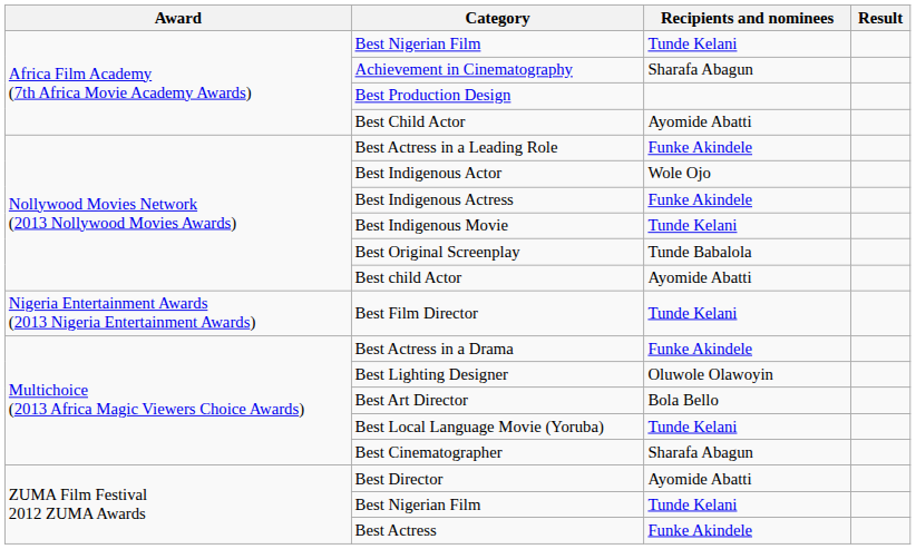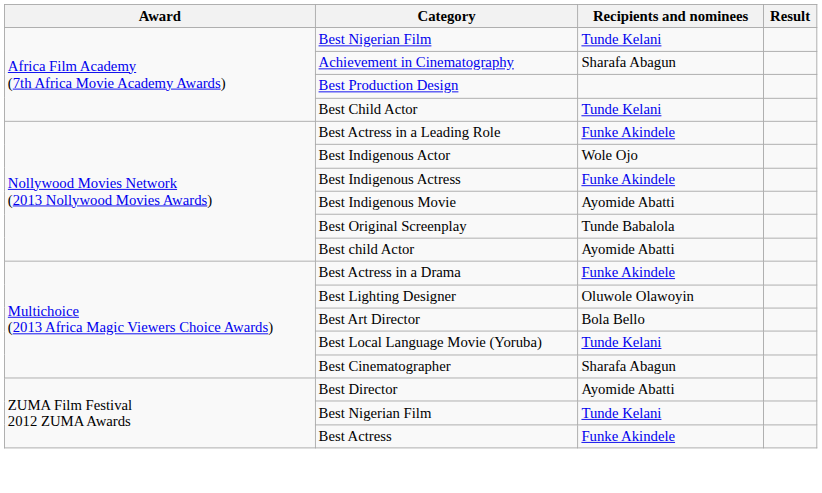 <table class="wikitable sortable" style="width:100%">
 <tr>
 <th>Award</th>
 <th>Category</th>
 <th>Recipients and nominees</th>
 <th>Result</th>
 </tr>
 <tr>
 <td rowspan=4><a href='#'>Africa Film Academy</a> <br> (<a href='#'>7th Africa Movie Academy Awards</a>)</td>
 <td><a href='#'>Best Nigerian Film</a></td>
 <td><a href='#'>Tunde Kelani</a></td>
 <td></td>
 </tr>
 <tr>
 <td><a href='#'>Achievement in Cinematography</a></td>
 <td>Sharafa Abagun</td>
 <td></td>
 </tr>
 <tr>
 <td><a href='#'>Best Production Design</a></td>
 <td></td>
 <td></td>
 </tr>
 <tr>
 <td>Best Child Actor</td>
-<td>Ayomide Abatti</td>
+<td><a href='#'>Tunde Kelani</a></td>
 <td></td>
 </tr>
 <tr>
 <td rowspan=6><a href='#'>Nollywood Movies Network</a> <br> (<a href='#'>2013 Nollywood Movies Awards</a>)</td>
 <td>Best Actress in a Leading Role</td>
 <td><a href='#'>Funke Akindele</a></td>
 <td></td>
 </tr>
 <tr>
 <td>Best Indigenous Actor</td>
 <td>Wole Ojo</td>
 <td></td>
 </tr>
 <tr>
 <td>Best Indigenous Actress</td>
 <td><a href='#'>Funke Akindele</a></td>
 <td></td>
 </tr>
 <tr>
 <td>Best Indigenous Movie</td>
-<td><a href='#'>Tunde Kelani</a></td>
+<td>Ayomide Abatti</td>
 <td></td>
 </tr>
 <tr>
 <td>Best Original Screenplay</td>
 <td>Tunde Babalola</td>
 <td></td>
 </tr>
 <tr>
 <td>Best child Actor</td>
 <td>Ayomide Abatti</td>
-<td></td>
-</tr>
-<tr>
-<td><a href='#'>Nigeria Entertainment Awards</a> <br> (<a href='#'>2013 Nigeria Entertainment Awards</a>)</td>
-<td>Best Film Director</td>
-<td><a href='#'>Tunde Kelani</a></td>
 <td></td>
 </tr>
 <tr>
 <td rowspan=5><a href='#'>Multichoice</a> <br> (<a href='#'>2013 Africa Magic Viewers Choice Awards</a>)</td>
 <td>Best Actress in a Drama</td>
 <td><a href='#'>Funke Akindele</a></td>
 <td></td>
 </tr>
 <tr>
 <td>Best Lighting Designer</td>
 <td>Oluwole Olawoyin</td>
 <td></td>
 </tr>
 <tr>
 <td>Best Art Director</td>
 <td>Bola Bello</td>
 <td></td>
 </tr>
 <tr>
 <td>Best Local Language Movie (Yoruba)</td>
 <td><a href='#'>Tunde Kelani</a></td>
 <td></td>
 </tr>
 <tr>
 <td>Best Cinematographer</td>
 <td>Sharafa Abagun</td>
 <td></td>
 </tr>
 <tr>
 <td rowspan=3>ZUMA Film Festival <br> 2012 ZUMA Awards</td>
 <td>Best Director</td>
 <td>Ayomide Abatti</td>
 <td></td>
 </tr>
 <tr>
 <td>Best Nigerian Film</td>
 <td><a href='#'>Tunde Kelani</a></td>
 <td></td>
 </tr>
 <tr>
 <td>Best Actress</td>
 <td><a href='#'>Funke Akindele</a></td>
 <td></td>
 </tr>
 </table>
